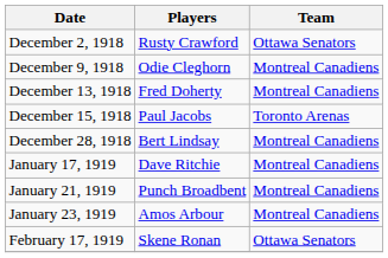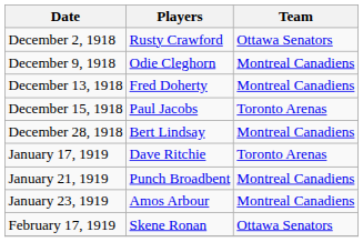 <table class="wikitable">
 <tr>
 <th>Date</th>
 <th>Players</th>
 <th>Team</th>
 </tr>
 <tr>
 <td>December 2, 1918</td>
 <td><a href='#'>Rusty Crawford</a></td>
 <td><a href='#'> Ottawa Senators</a></td>
 </tr>
 <tr>
 <td>December 9, 1918</td>
 <td><a href='#'>Odie Cleghorn</a></td>
 <td><a href='#'>Montreal Canadiens</a></td>
 </tr>
 <tr>
 <td>December 13, 1918</td>
 <td><a href='#'>Fred Doherty</a></td>
 <td><a href='#'>Montreal Canadiens</a></td>
 </tr>
 <tr>
 <td>December 15, 1918</td>
 <td><a href='#'> Paul Jacobs</a></td>
 <td><a href='#'>Toronto Arenas</a></td>
 </tr>
 <tr>
 <td>December 28, 1918</td>
 <td><a href='#'>Bert Lindsay</a></td>
 <td><a href='#'>Montreal Canadiens</a></td>
 </tr>
 <tr>
 <td>January 17, 1919</td>
 <td><a href='#'> Dave Ritchie</a></td>
-<td><a href='#'>Montreal Canadiens</a></td>
+<td><a href='#'>Toronto Arenas</a></td>
 </tr>
 <tr>
 <td>January 21, 1919</td>
 <td><a href='#'>Punch Broadbent</a></td>
 <td><a href='#'>Montreal Canadiens</a></td>
 </tr>
 <tr>
 <td>January 23, 1919</td>
 <td><a href='#'>Amos Arbour</a></td>
 <td><a href='#'>Montreal Canadiens</a></td>
 </tr>
 <tr>
 <td>February 17, 1919</td>
 <td><a href='#'>Skene Ronan</a></td>
 <td><a href='#'> Ottawa Senators</a></td>
 </tr>
 <tr>
 </tr>
 </table>
